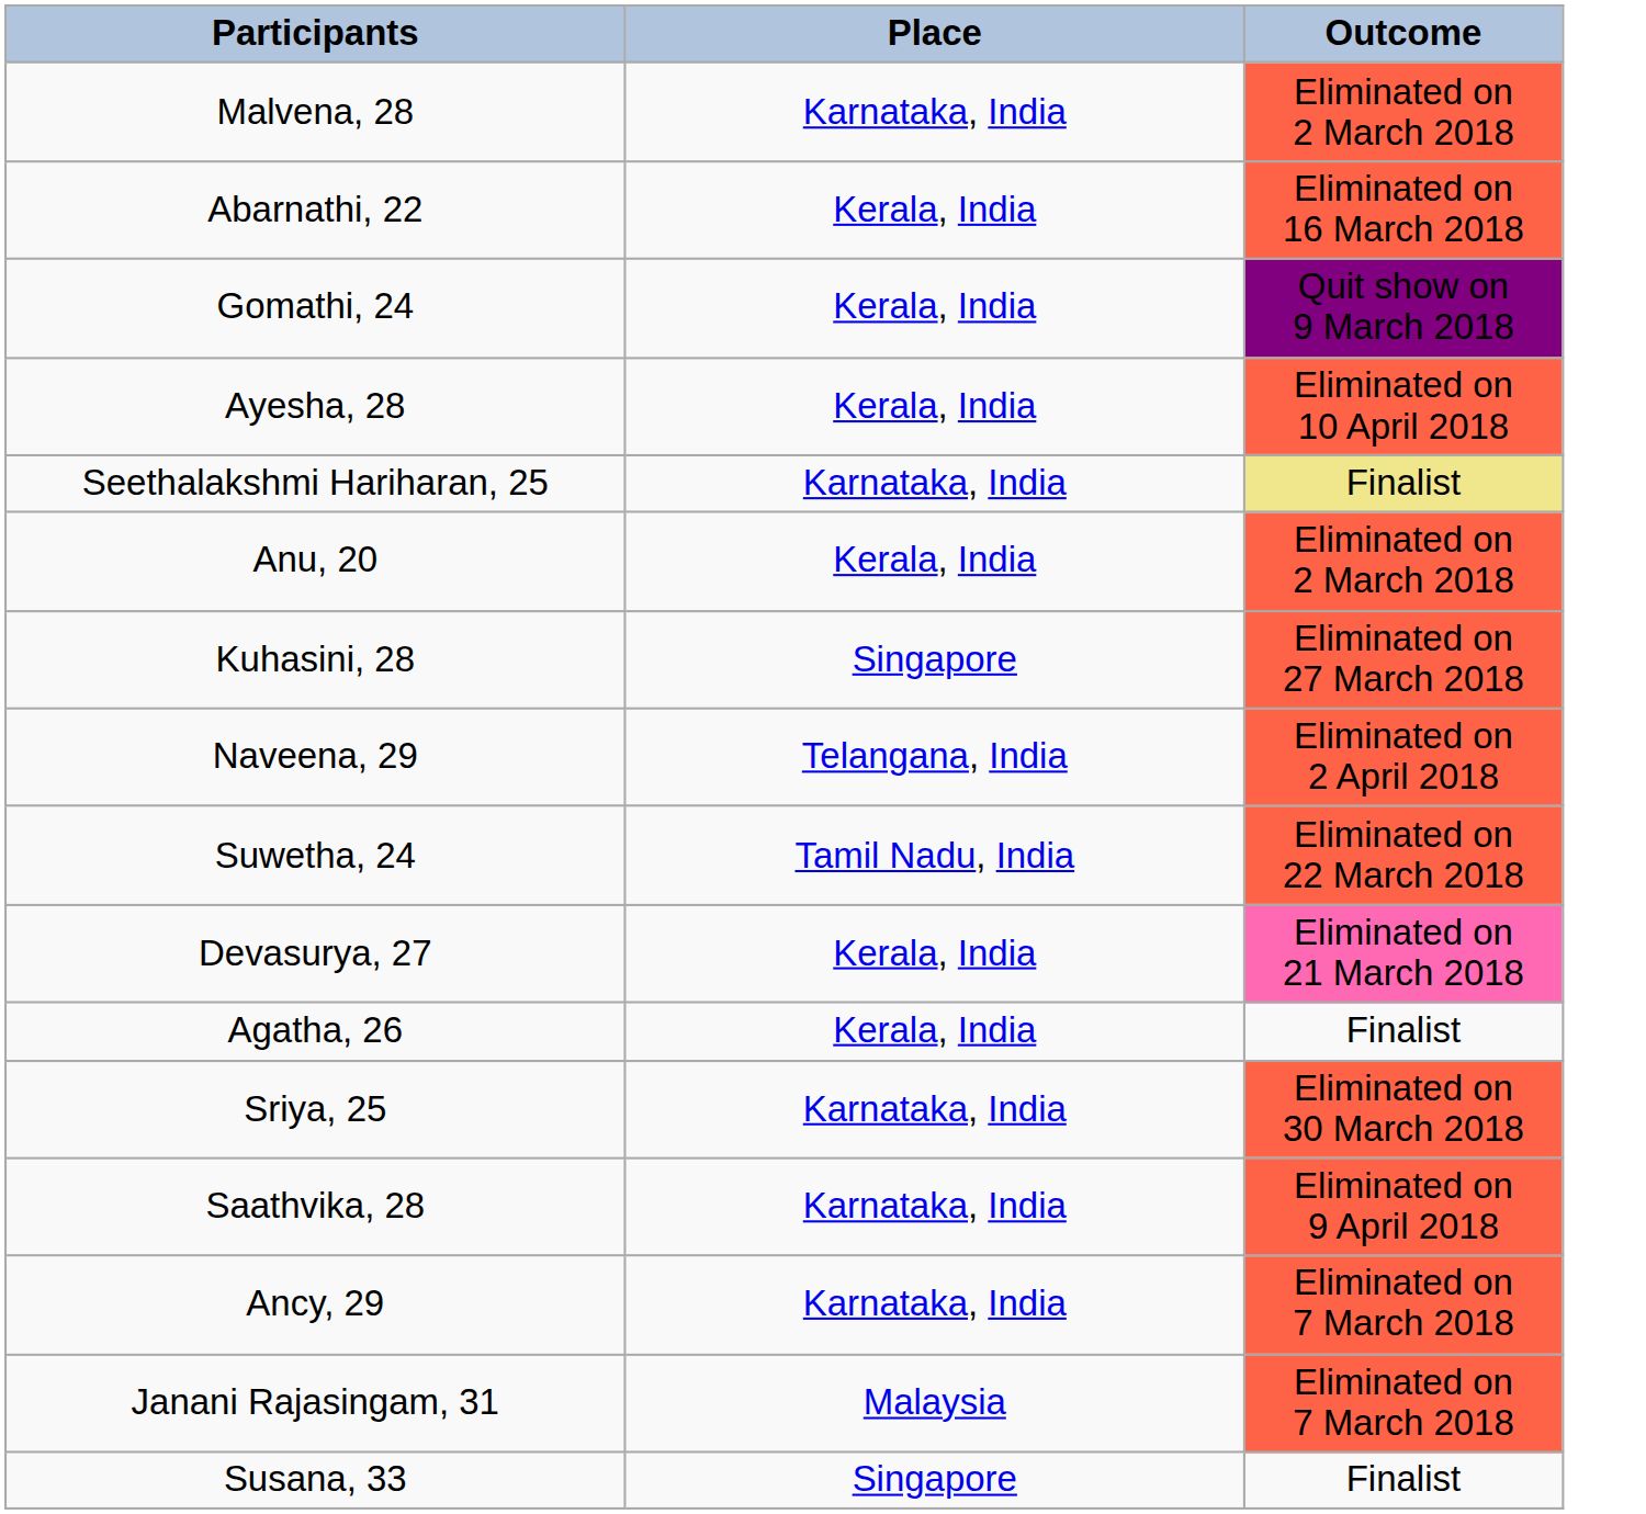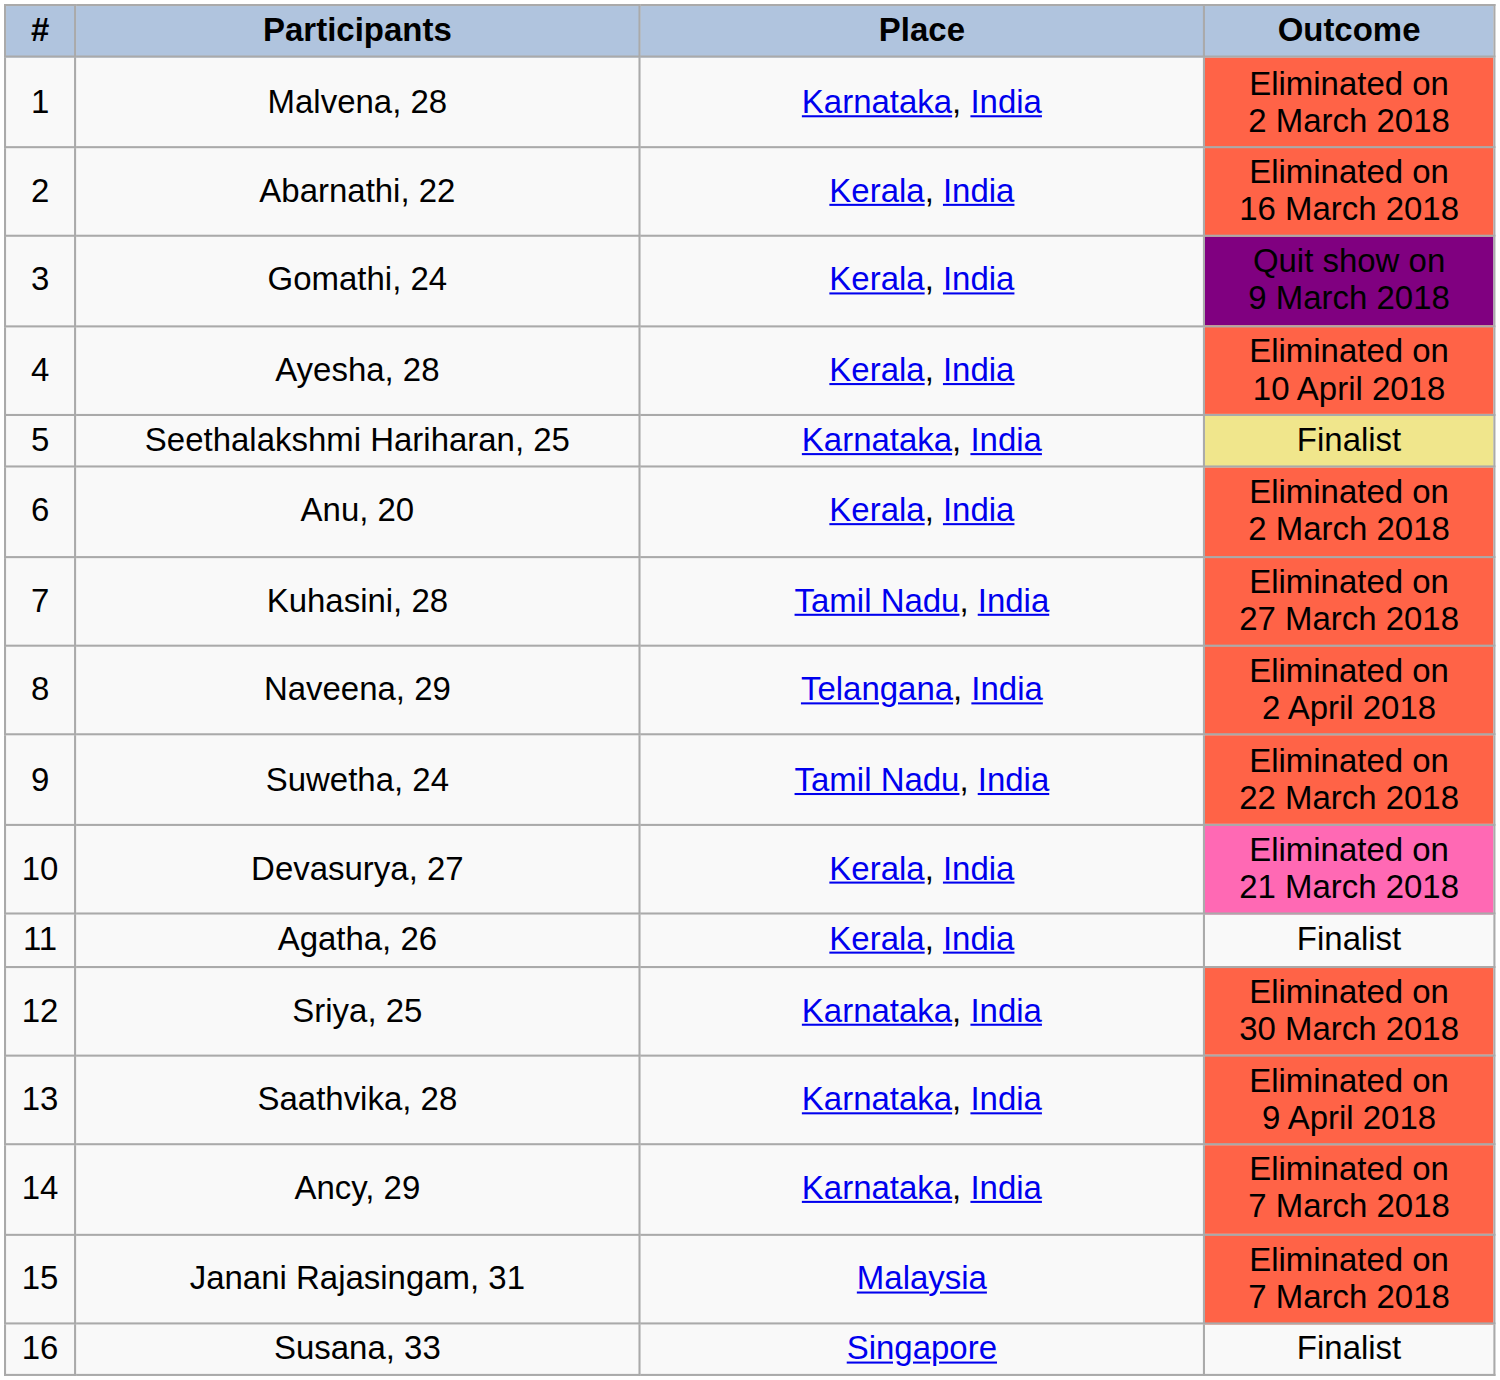 <table class="wikitable" style="text-align:center">
 <tr>
+<th style="width:20pt; background:LightSteelBlue;">#</th>
 <th style="width:200pt;background:LightSteelBlue;">Participants</th>
 <th style="width:200pt; background:LightSteelBlue;">Place</th>
 <th style="width:100pt; background:LightSteelBlue;">Outcome</th>
 </tr>
 <tr>
+<td>1</td>
 <td>Malvena, 28<br> </td>
 <td><a href='#'>Karnataka</a>, <a href='#'>India</a></td>
 <td bgcolor="tomato">Eliminated on<br> 2 March 2018</td>
 </tr>
 <tr>
+<td>2</td>
 <td>Abarnathi, 22<br> </td>
 <td><a href='#'>Kerala</a>, <a href='#'>India</a></td>
 <td bgcolor="tomato">Eliminated on<br> 16 March 2018</td>
 </tr>
 <tr>
+<td>3</td>
 <td>Gomathi, 24<br> </td>
 <td><a href='#'>Kerala</a>, <a href='#'>India</a></td>
 <td bgcolor="purple"><span>Quit show on<br> 9 March 2018</span></td>
 </tr>
 <tr>
+<td>4</td>
 <td>Ayesha, 28<br> </td>
 <td><a href='#'>Kerala</a>, <a href='#'>India</a></td>
 <td bgcolor="tomato">Eliminated on<br> 10 April 2018</td>
 </tr>
 <tr>
+<td>5</td>
 <td>Seethalakshmi Hariharan, 25<br> </td>
 <td><a href='#'>Karnataka</a>, <a href='#'>India</a></td>
 <td style="background: khaki;">Finalist</td>
 </tr>
 <tr>
+<td>6</td>
 <td>Anu, 20<br> </td>
 <td><a href='#'>Kerala</a>, <a href='#'>India</a></td>
 <td bgcolor="tomato">Eliminated on<br> 2 March 2018</td>
 </tr>
 <tr>
+<td>7</td>
 <td>Kuhasini, 28<br> </td>
-<td><a href='#'>Singapore</a></td>
+<td><a href='#'>Tamil Nadu</a>, <a href='#'>India</a></td>
 <td bgcolor="tomato">Eliminated on<br> 27 March 2018</td>
 </tr>
 <tr>
+<td>8</td>
 <td>Naveena, 29<br> </td>
 <td><a href='#'>Telangana</a>, <a href='#'>India</a></td>
 <td bgcolor="tomato">Eliminated on<br> 2 April 2018</td>
 </tr>
 <tr>
+<td>9</td>
 <td>Suwetha, 24<br> </td>
 <td><a href='#'>Tamil Nadu</a>, <a href='#'>India</a></td>
 <td bgcolor="tomato">Eliminated on<br> 22 March 2018</td>
 </tr>
 <tr>
+<td>10</td>
 <td>Devasurya, 27<br> </td>
 <td><a href='#'>Kerala</a>, <a href='#'>India</a></td>
 <td bgcolor="hotpink">Eliminated on<br> 21 March 2018</td>
 </tr>
 <tr>
+<td>11</td>
 <td>Agatha, 26<br> </td>
 <td><a href='#'>Kerala</a>, <a href='#'>India</a></td>
 <td>Finalist</td>
 </tr>
 <tr>
+<td>12</td>
 <td>Sriya, 25<br> </td>
 <td><a href='#'>Karnataka</a>, <a href='#'>India</a></td>
 <td bgcolor="tomato">Eliminated on<br> 30 March 2018</td>
 </tr>
 <tr>
+<td>13</td>
 <td>Saathvika, 28<br> </td>
 <td><a href='#'>Karnataka</a>, <a href='#'>India</a></td>
 <td bgcolor="tomato">Eliminated on<br> 9 April 2018</td>
 </tr>
 <tr>
+<td>14</td>
 <td>Ancy, 29<br> </td>
 <td><a href='#'>Karnataka</a>, <a href='#'>India</a></td>
 <td bgcolor="tomato">Eliminated on<br> 7 March 2018</td>
 </tr>
 <tr>
+<td>15</td>
 <td>Janani Rajasingam, 31</td>
 <td><a href='#'>Malaysia</a></td>
 <td bgcolor="tomato">Eliminated on<br> 7 March 2018</td>
 </tr>
 <tr>
+<td>16</td>
 <td>Susana, 33<br> </td>
 <td><a href='#'>Singapore</a></td>
 <td>Finalist</td>
 </tr>
 </table>
